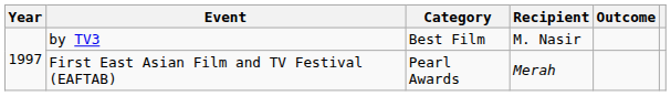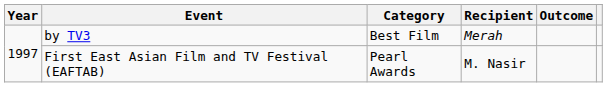 <table class="wikitable">
 <tr>
 <th>Year</th>
 <th>Event</th>
 <th>Category</th>
 <th>Recipient</th>
 <th>Outcome</th>
 <th></th>
 </tr>
 <tr>
 <td rowspan="2">1997</td>
 <td> by <a href='#'>TV3</a></td>
 <td>Best Film</td>
-<td>M. Nasir</td>
+<td><em>Merah</em></td>
 <td></td>
 <td style="text-align:center;"></td>
 </tr>
 <tr>
 <td>First East Asian Film and TV Festival (EAFTAB)</td>
 <td>Pearl Awards</td>
-<td><em>Merah</em></td>
+<td>M. Nasir</td>
 <td></td>
 <td style="text-align:center;"></td>
 </tr>
 </table>
